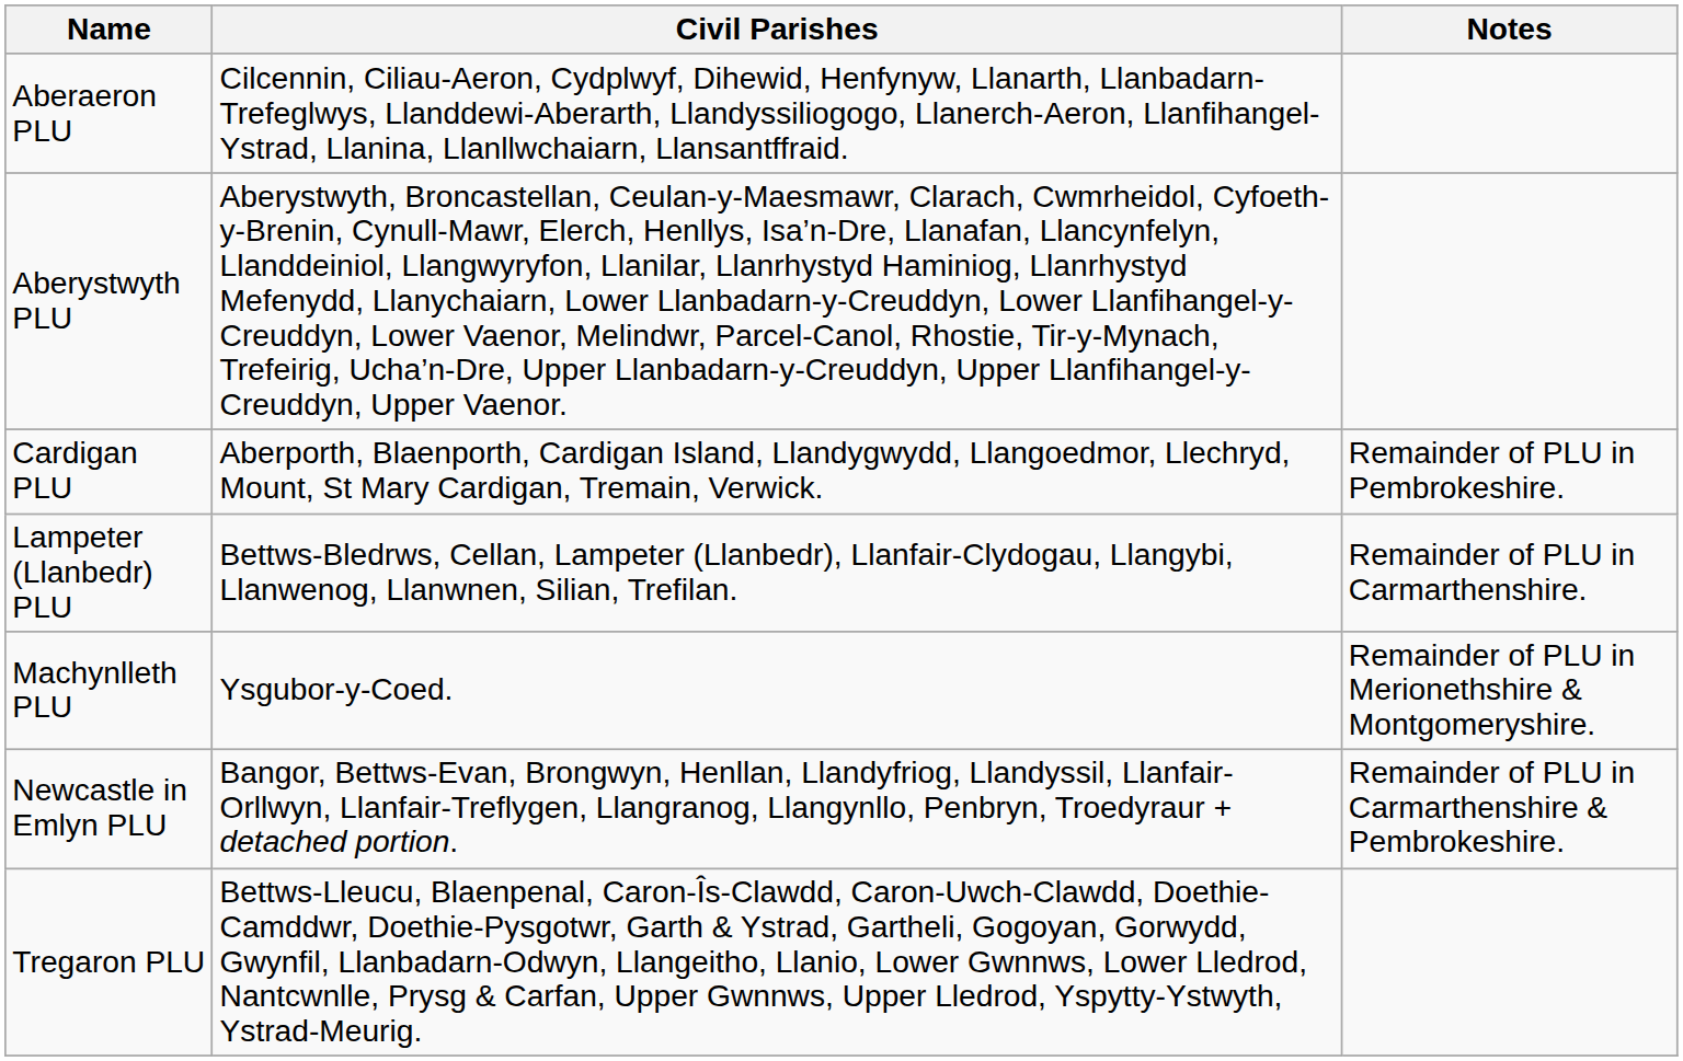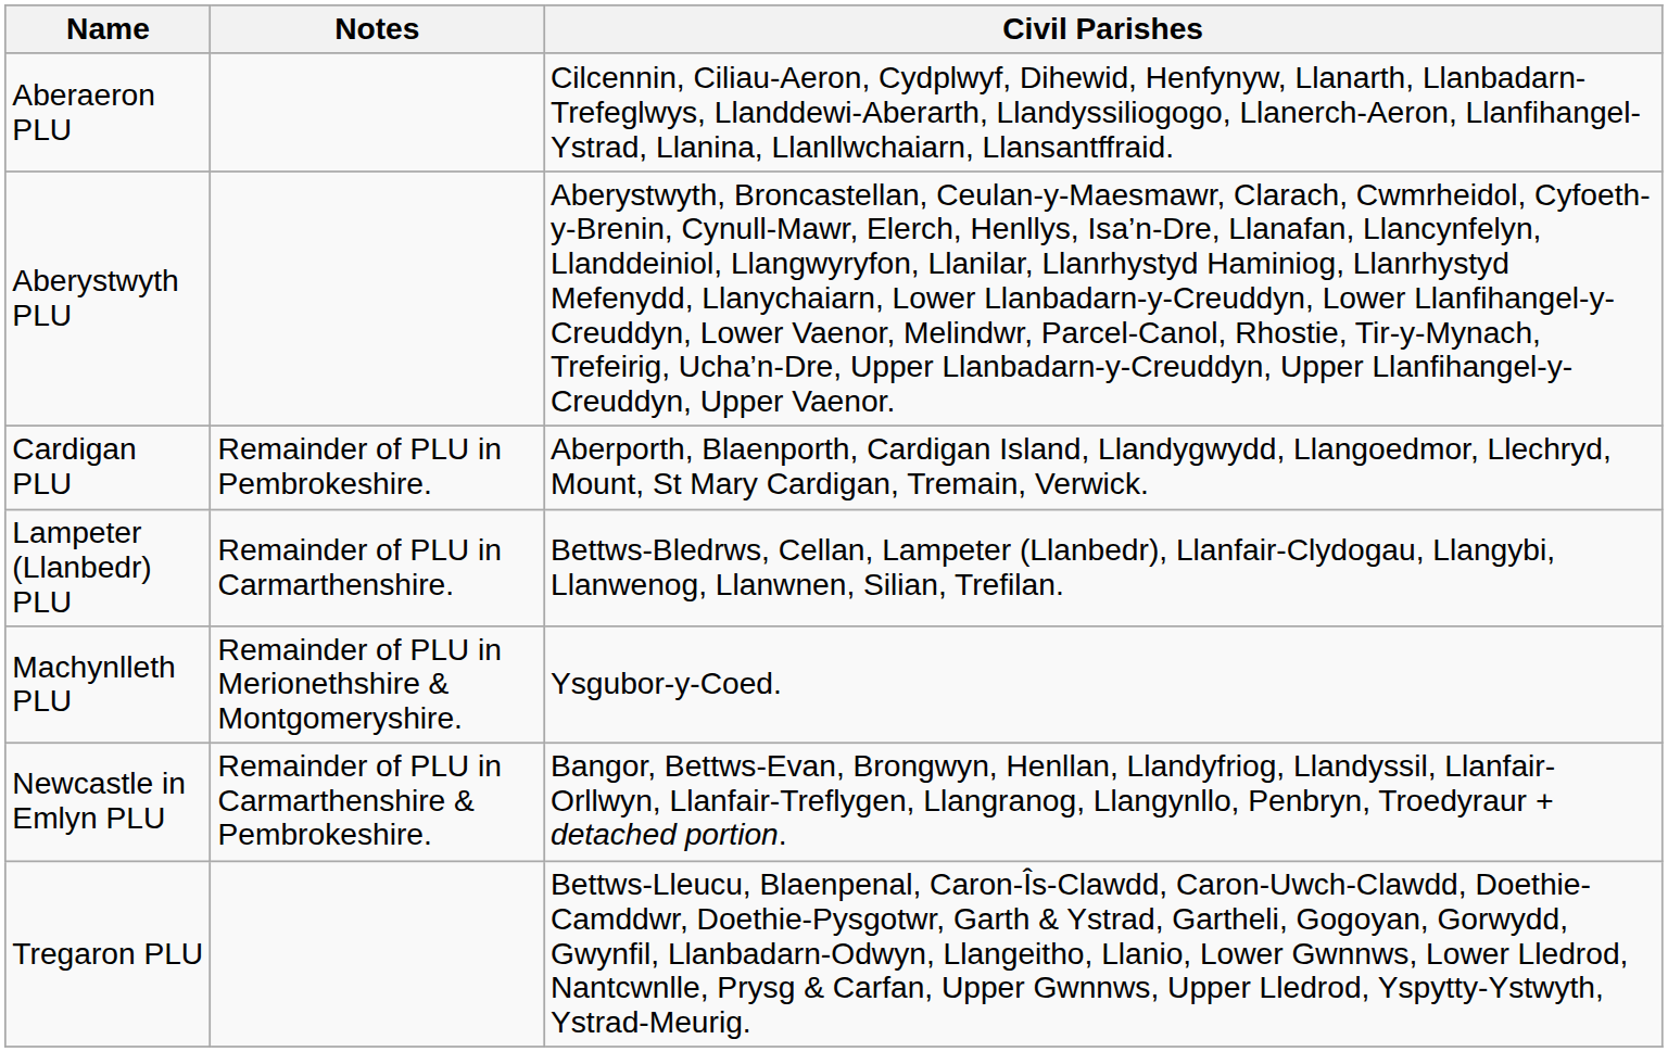 <table class="wikitable">
 <tr>
 <th>Name</th>
+<th>Notes</th>
 <th>Civil Parishes</th>
-<th>Notes</th>
 </tr>
 <tr>
 <td>Aberaeron PLU</td>
+<td></td>
 <td>Cilcennin, Ciliau-Aeron, Cydplwyf, Dihewid, Henfynyw, Llanarth, Llanbadarn-Trefeglwys, Llanddewi-Aberarth, Llandyssiliogogo, Llanerch-Aeron, Llanfihangel-Ystrad, Llanina, Llanllwchaiarn, Llansantffraid.</td>
-<td></td>
 </tr>
 <tr>
 <td>Aberystwyth PLU</td>
+<td></td>
 <td>Aberystwyth, Broncastellan, Ceulan-y-Maesmawr, Clarach, Cwmrheidol, Cyfoeth-y-Brenin, Cynull-Mawr, Elerch, Henllys, Isa’n-Dre, Llanafan, Llancynfelyn, Llanddeiniol, Llangwyryfon, Llanilar, Llanrhystyd Haminiog, Llanrhystyd Mefenydd, Llanychaiarn, Lower Llanbadarn-y-Creuddyn, Lower Llanfihangel-y-Creuddyn, Lower Vaenor, Melindwr, Parcel-Canol, Rhostie, Tir-y-Mynach, Trefeirig, Ucha’n-Dre, Upper Llanbadarn-y-Creuddyn, Upper Llanfihangel-y-Creuddyn, Upper Vaenor.</td>
-<td></td>
 </tr>
 <tr>
 <td>Cardigan PLU</td>
+<td>Remainder of PLU in Pembrokeshire.</td>
 <td>Aberporth, Blaenporth, Cardigan Island, Llandygwydd, Llangoedmor, Llechryd, Mount, St Mary Cardigan, Tremain, Verwick.</td>
-<td>Remainder of PLU in Pembrokeshire.</td>
 </tr>
 <tr>
 <td>Lampeter (Llanbedr) PLU</td>
+<td>Remainder of PLU in Carmarthenshire.</td>
 <td>Bettws-Bledrws, Cellan, Lampeter (Llanbedr), Llanfair-Clydogau, Llangybi, Llanwenog, Llanwnen, Silian, Trefilan.</td>
-<td>Remainder of PLU in Carmarthenshire.</td>
 </tr>
 <tr>
 <td>Machynlleth PLU</td>
+<td>Remainder of PLU in Merionethshire & Montgomeryshire.</td>
 <td>Ysgubor-y-Coed.</td>
-<td>Remainder of PLU in Merionethshire & Montgomeryshire.</td>
 </tr>
 <tr>
 <td>Newcastle in Emlyn PLU</td>
+<td>Remainder of PLU in Carmarthenshire & Pembrokeshire.</td>
 <td>Bangor, Bettws-Evan, Brongwyn, Henllan, Llandyfriog, Llandyssil, Llanfair-Orllwyn, Llanfair-Treflygen, Llangranog, Llangynllo, Penbryn, Troedyraur <em>+ detached portion</em>.</td>
-<td>Remainder of PLU in Carmarthenshire & Pembrokeshire.</td>
 </tr>
 <tr>
 <td>Tregaron PLU</td>
+<td></td>
 <td>Bettws-Lleucu, Blaenpenal, Caron-Îs-Clawdd, Caron-Uwch-Clawdd, Doethie-Camddwr, Doethie-Pysgotwr, Garth & Ystrad, Gartheli, Gogoyan, Gorwydd, Gwynfil, Llanbadarn-Odwyn, Llangeitho, Llanio, Lower Gwnnws, Lower Lledrod, Nantcwnlle, Prysg & Carfan, Upper Gwnnws, Upper Lledrod, Yspytty-Ystwyth, Ystrad-Meurig.</td>
-<td></td>
 </tr>
 </table>
